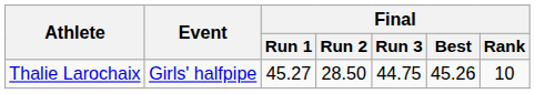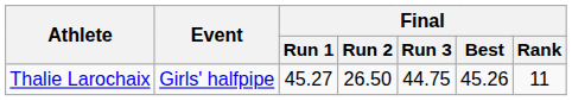 <table class="wikitable" style="font-size:90%">
 <tr>
 <th rowspan=2>Athlete</th>
 <th rowspan=2>Event</th>
 <th colspan=5>Final</th>
 </tr>
 <tr style="font-size:95%">
 <th>Run 1</th>
 <th>Run 2</th>
 <th>Run 3</th>
 <th>Best</th>
 <th>Rank</th>
 </tr>
 <tr align=center>
 <td align=left><a href='#'>Thalie Larochaix</a></td>
 <td align=left><a href='#'>Girls' halfpipe</a></td>
 <td>45.27</td>
-<td>28.50</td>
+<td>26.50</td>
 <td>44.75</td>
 <td>45.26</td>
-<td>10</td>
+<td>11</td>
 </tr>
 </table>
